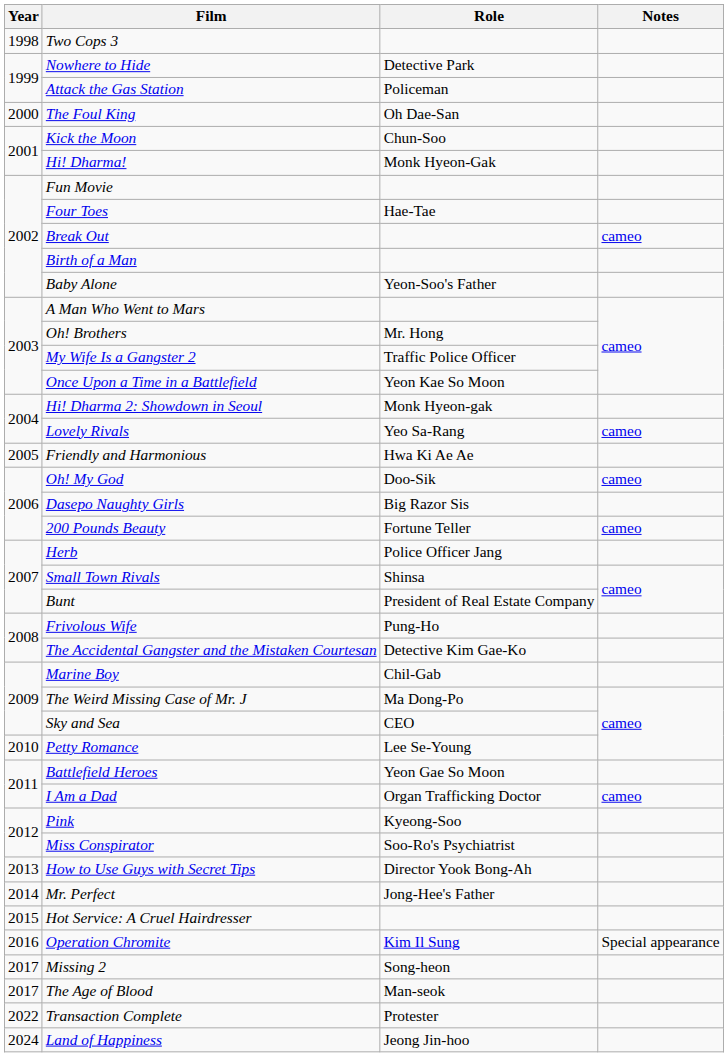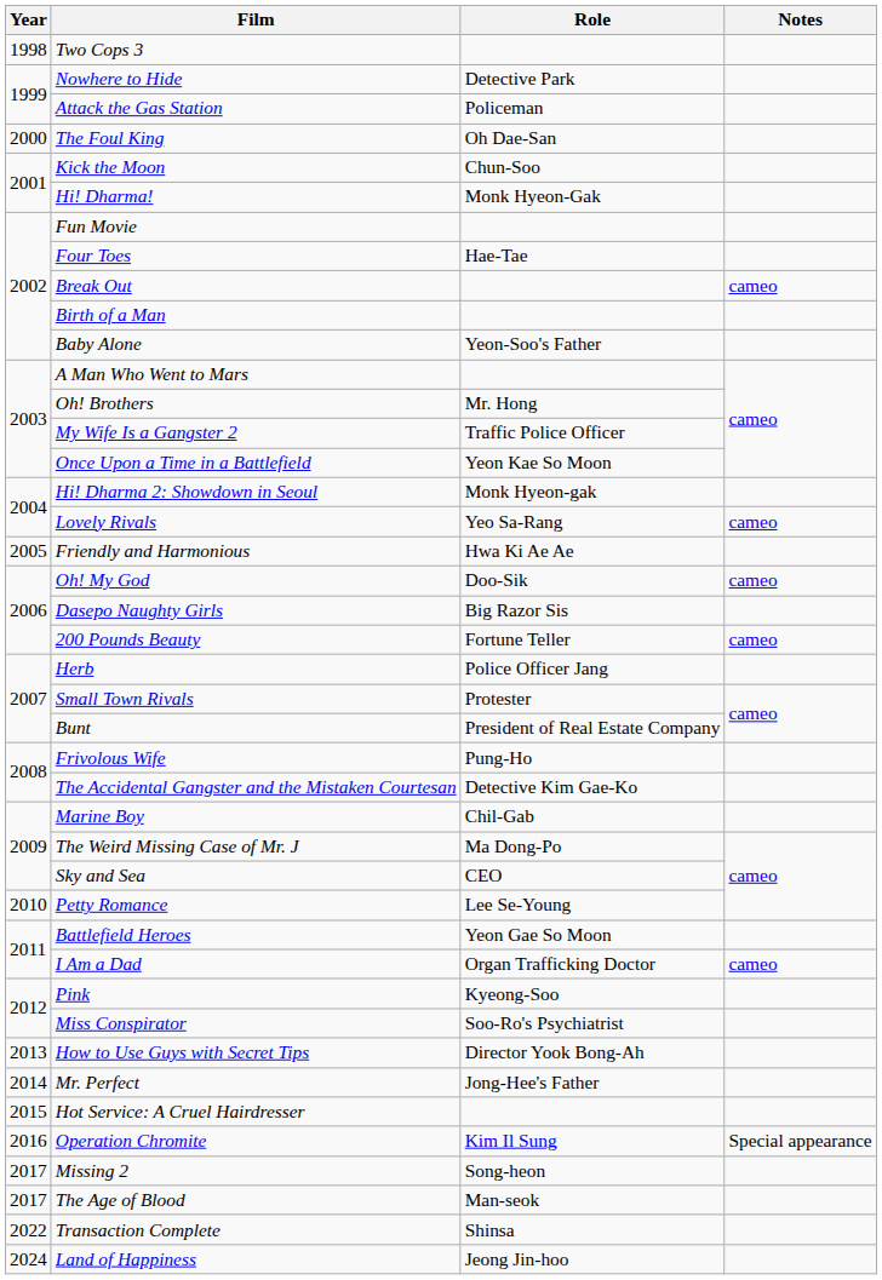 <table class="wikitable sortable">
 <tr>
 <th>Year</th>
 <th>Film</th>
 <th>Role</th>
 <th>Notes</th>
 </tr>
 <tr>
 <td>1998</td>
 <td><em>Two Cops 3</em></td>
 <td></td>
 <td></td>
 </tr>
 <tr>
 <td rowspan="2">1999</td>
 <td><em><a href='#'>Nowhere to Hide</a></em></td>
 <td>Detective Park</td>
 <td></td>
 </tr>
 <tr>
 <td><em><a href='#'>Attack the Gas Station</a></em></td>
 <td>Policeman</td>
 <td></td>
 </tr>
 <tr>
 <td>2000</td>
 <td><em><a href='#'>The Foul King</a></em></td>
 <td>Oh Dae-San</td>
 <td></td>
 </tr>
 <tr>
 <td rowspan="2">2001</td>
 <td><em><a href='#'>Kick the Moon</a></em></td>
 <td>Chun-Soo</td>
 <td></td>
 </tr>
 <tr>
 <td><em><a href='#'>Hi! Dharma!</a></em></td>
 <td>Monk Hyeon-Gak</td>
 <td></td>
 </tr>
 <tr>
 <td rowspan="5">2002</td>
 <td><em>Fun Movie</em></td>
 <td></td>
 <td></td>
 </tr>
 <tr>
 <td><em><a href='#'>Four Toes</a></em></td>
 <td>Hae-Tae</td>
 <td></td>
 </tr>
 <tr>
 <td><em><a href='#'>Break Out</a></em></td>
 <td></td>
 <td><a href='#'>cameo</a></td>
 </tr>
 <tr>
 <td><em><a href='#'>Birth of a Man</a></em></td>
 <td></td>
 <td></td>
 </tr>
 <tr>
 <td><em>Baby Alone</em></td>
 <td>Yeon-Soo's Father</td>
 <td></td>
 </tr>
 <tr>
 <td rowspan="4">2003</td>
 <td><em>A Man Who Went to Mars</em></td>
 <td></td>
 <td rowspan="4"><a href='#'>cameo</a></td>
 </tr>
 <tr>
 <td><em>Oh! Brothers</em></td>
 <td>Mr. Hong</td>
 </tr>
 <tr>
 <td><em><a href='#'>My Wife Is a Gangster 2</a></em></td>
 <td>Traffic Police Officer</td>
 </tr>
 <tr>
 <td><em><a href='#'>Once Upon a Time in a Battlefield</a></em></td>
 <td>Yeon Kae So Moon</td>
 </tr>
 <tr>
 <td rowspan="2">2004</td>
 <td><em><a href='#'>Hi! Dharma 2: Showdown in Seoul</a></em></td>
 <td>Monk Hyeon-gak</td>
 <td></td>
 </tr>
 <tr>
 <td><em><a href='#'>Lovely Rivals</a></em></td>
 <td>Yeo Sa-Rang</td>
 <td><a href='#'>cameo</a></td>
 </tr>
 <tr>
 <td>2005</td>
 <td><em>Friendly and Harmonious</em></td>
 <td>Hwa Ki Ae Ae</td>
 <td></td>
 </tr>
 <tr>
 <td rowspan="3">2006</td>
 <td><em><a href='#'>Oh! My God</a></em></td>
 <td>Doo-Sik</td>
 <td><a href='#'>cameo</a></td>
 </tr>
 <tr>
 <td><em><a href='#'>Dasepo Naughty Girls</a></em></td>
 <td>Big Razor Sis</td>
 <td></td>
 </tr>
 <tr>
 <td><em><a href='#'>200 Pounds Beauty</a></em></td>
 <td>Fortune Teller</td>
 <td><a href='#'>cameo</a></td>
 </tr>
 <tr>
 <td rowspan="3">2007</td>
 <td><em><a href='#'>Herb</a></em></td>
 <td>Police Officer Jang</td>
 <td></td>
 </tr>
 <tr>
 <td><em><a href='#'>Small Town Rivals</a></em></td>
-<td>Shinsa</td>
+<td>Protester</td>
 <td rowspan="2"><a href='#'>cameo</a></td>
 </tr>
 <tr>
 <td><em>Bunt</em></td>
 <td>President of Real Estate Company</td>
 </tr>
 <tr>
 <td rowspan="2">2008</td>
 <td><em><a href='#'>Frivolous Wife</a></em></td>
 <td>Pung-Ho</td>
 <td></td>
 </tr>
 <tr>
 <td><em><a href='#'>The Accidental Gangster and the Mistaken Courtesan</a></em></td>
 <td>Detective Kim Gae-Ko</td>
 <td></td>
 </tr>
 <tr>
 <td rowspan="3">2009</td>
 <td><em><a href='#'>Marine Boy</a></em></td>
 <td>Chil-Gab</td>
 <td></td>
 </tr>
 <tr>
 <td><em>The Weird Missing Case of Mr. J</em></td>
 <td>Ma Dong-Po</td>
 <td rowspan="3"><a href='#'>cameo</a></td>
 </tr>
 <tr>
 <td><em>Sky and Sea</em></td>
 <td>CEO</td>
 </tr>
 <tr>
 <td>2010</td>
 <td><em><a href='#'>Petty Romance</a></em></td>
 <td>Lee Se-Young</td>
 </tr>
 <tr>
 <td rowspan="2">2011</td>
 <td><em><a href='#'>Battlefield Heroes</a></em></td>
 <td>Yeon Gae So Moon</td>
 <td></td>
 </tr>
 <tr>
 <td><em><a href='#'>I Am a Dad</a></em></td>
 <td>Organ Trafficking Doctor</td>
 <td><a href='#'>cameo</a></td>
 </tr>
 <tr>
 <td rowspan="2">2012</td>
 <td><em><a href='#'>Pink</a></em></td>
 <td>Kyeong-Soo</td>
 <td></td>
 </tr>
 <tr>
 <td><em><a href='#'>Miss Conspirator</a></em></td>
 <td>Soo-Ro's Psychiatrist</td>
 <td></td>
 </tr>
 <tr>
 <td>2013</td>
 <td><em><a href='#'>How to Use Guys with Secret Tips</a></em></td>
 <td>Director Yook Bong-Ah</td>
 <td></td>
 </tr>
 <tr>
 <td>2014</td>
 <td><em>Mr. Perfect</em></td>
 <td>Jong-Hee's Father</td>
 <td></td>
 </tr>
 <tr>
 <td>2015</td>
 <td><em>Hot Service: A Cruel Hairdresser</em></td>
 <td></td>
 <td></td>
 </tr>
 <tr>
 <td>2016</td>
 <td><em><a href='#'>Operation Chromite</a></em></td>
 <td><a href='#'>Kim Il Sung</a></td>
 <td>Special appearance</td>
 </tr>
 <tr>
 <td>2017</td>
 <td><em>Missing 2</em></td>
 <td>Song-heon</td>
 <td></td>
 </tr>
 <tr>
 <td>2017</td>
 <td><em>The Age of Blood</em></td>
 <td>Man-seok</td>
 <td></td>
 </tr>
 <tr>
 <td>2022</td>
 <td><em>Transaction Complete</em></td>
-<td>Protester</td>
+<td>Shinsa</td>
 <td></td>
 </tr>
 <tr>
 <td>2024</td>
 <td><em><a href='#'>Land of Happiness</a></em></td>
 <td>Jeong Jin-hoo</td>
 <td></td>
 </tr>
 </table>
